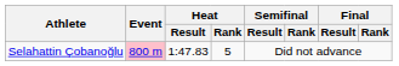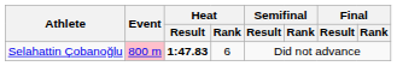 <table class=wikitable style="font-size:90%">
 <tr>
 <th rowspan="2">Athlete</th>
 <th rowspan="2">Event</th>
 <th colspan="2">Heat</th>
 <th colspan="2">Semifinal</th>
 <th colspan="2">Final</th>
 </tr>
 <tr style="font-size:95%">
 <th>Result</th>
 <th>Rank</th>
 <th>Result</th>
 <th>Rank</th>
 <th>Result</th>
 <th>Rank</th>
 </tr>
 <tr align=center>
 <td align=left><a href='#'>Selahattin Çobanoğlu</a></td>
 <td align=left style="background: pink;"><a href='#'>800 m</a></td>
-<td>1:47.83</td>
-<td>5</td>
+<td><strong>1:47.83</strong></td>
+<td>6</td>
 <td colspan=4>Did not advance</td>
 </tr>
 </table>
